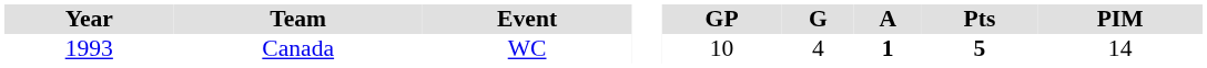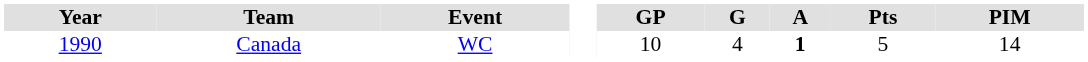 <table border="0" cellpadding="1" cellspacing="0" style="text-align:center; width:50em">
 <tr ALIGN="center" bgcolor="#e0e0e0">
 <th>Year</th>
 <th>Team</th>
 <th>Event</th>
 <th rowspan="99" bgcolor="#ffffff"> </th>
 <th>GP</th>
 <th>G</th>
 <th>A</th>
 <th>Pts</th>
 <th>PIM</th>
 </tr>
 <tr>
-<td><a href='#'>1993</a></td>
+<td><a href='#'>1990</a></td>
 <td><a href='#'>Canada</a></td>
 <td><a href='#'>WC</a></td>
 <td>10</td>
 <td>4</td>
 <td><strong>1</strong></td>
-<td><strong>5</strong></td>
+<td>5</td>
 <td>14</td>
 </tr>
 </table>
